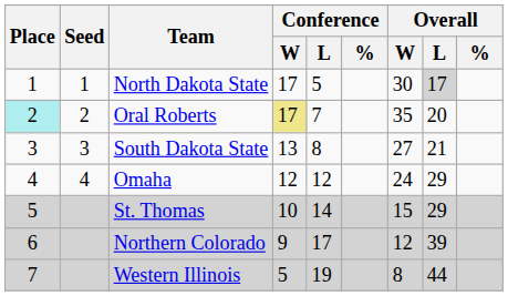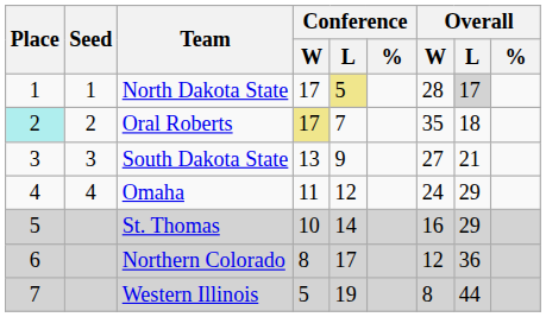 <table class="wikitable">
 <tr>
 <th rowspan ="2">Place</th>
 <th rowspan ="2">Seed</th>
 <th rowspan ="2">Team</th>
 <th colspan = "3">Conference</th>
 <th colspan = "3">Overall</th>
 </tr>
 <tr>
 <th scope="col" style="width: 20px;">W</th>
 <th scope="col" style="width: 20px;">L</th>
 <th scope="col" style="width: 30px;">%</th>
 <th scope="col" style="width: 20px;">W</th>
 <th scope="col" style="width: 20px;">L</th>
 <th scope="col" style="width: 30px;">%</th>
 </tr>
 <tr>
 <td style="text-align:center;">1</td>
 <td style="text-align:center;">1</td>
 <td><a href='#'>North Dakota State</a></td>
 <td>17</td>
-<td>5</td>
+<td style="background: khaki;">5</td>
 <td></td>
-<td>30</td>
+<td>28</td>
 <td style="background: lightgrey;">17</td>
 <td></td>
 </tr>
 <tr>
 <td style="background: paleturquoise; text-align:center;">2</td>
 <td style="text-align:center;">2</td>
 <td><a href='#'>Oral Roberts</a></td>
 <td style="background: khaki;">17</td>
 <td>7</td>
 <td></td>
 <td>35</td>
-<td>20</td>
+<td>18</td>
 <td></td>
 </tr>
 <tr>
 <td style="text-align:center;">3</td>
 <td style="text-align:center;">3</td>
 <td><a href='#'>South Dakota State</a></td>
 <td>13</td>
-<td>8</td>
+<td>9</td>
 <td></td>
 <td>27</td>
 <td>21</td>
 <td></td>
 </tr>
 <tr>
 <td style="text-align:center;">4</td>
 <td style="text-align:center;">4</td>
 <td><a href='#'>Omaha</a></td>
-<td>12</td>
+<td>11</td>
 <td>12</td>
 <td></td>
 <td>24</td>
 <td>29</td>
 <td></td>
 </tr>
 <tr bgcolor=#d3d3d3>
 <td style="text-align:center;">5</td>
 <td style="text-align:center;"></td>
 <td><a href='#'>St. Thomas</a></td>
 <td>10</td>
 <td>14</td>
 <td></td>
-<td>15</td>
+<td>16</td>
 <td>29</td>
 <td></td>
 </tr>
 <tr bgcolor=#d3d3d3>
 <td style="text-align:center;">6</td>
 <td style="text-align:center;"></td>
 <td><a href='#'>Northern Colorado</a></td>
-<td>9</td>
+<td>8</td>
 <td>17</td>
 <td></td>
 <td>12</td>
-<td>39</td>
+<td>36</td>
 <td></td>
 </tr>
 <tr bgcolor=#d3d3d3>
 <td style="text-align:center;">7</td>
 <td style="text-align:center;"></td>
 <td><a href='#'>Western Illinois</a></td>
 <td>5</td>
 <td>19</td>
 <td></td>
 <td>8</td>
 <td>44</td>
 <td></td>
 </tr>
 </table>
